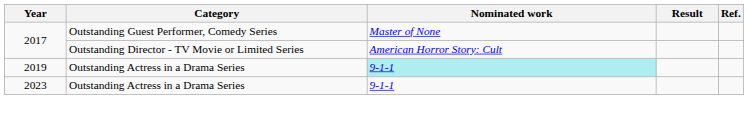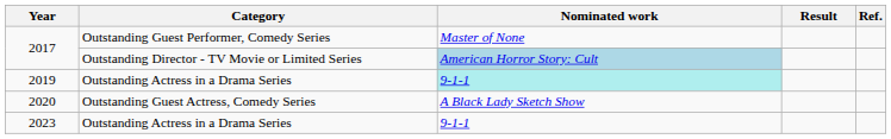 <table class=wikitable>
 <tr>
 <th scope="col" style="width:5em;">Year</th>
 <th scope="col" style="width:26em;">Category</th>
 <th scope="col" style="width:25em;">Nominated work</th>
 <th scope="col" style="width:5em;">Result</th>
 <th>Ref.</th>
 </tr>
 <tr>
 <td style="text-align:center;", rowspan=2>2017</td>
 <td>Outstanding Guest Performer, Comedy Series</td>
 <td><em><a href='#'>Master of None</a></em></td>
 <td></td>
 <td></td>
 </tr>
 <tr>
 <td>Outstanding Director - TV Movie or Limited Series</td>
-<td><em><a href='#'>American Horror Story: Cult</a></em></td>
+<td style="background: lightblue;"><em><a href='#'>American Horror Story: Cult</a></em></td>
 <td></td>
 <td></td>
 </tr>
 <tr>
 <td style="text-align:center;">2019</td>
 <td>Outstanding Actress in a Drama Series</td>
 <td style="background: paleturquoise;"><em><a href='#'>9-1-1</a></em></td>
 <td></td>
 <td></td>
 </tr>
 <tr>
+<td style="text-align:center;">2020</td>
+<td>Outstanding Guest Actress, Comedy Series</td>
+<td><em><a href='#'>A Black Lady Sketch Show</a></em></td>
+<td></td>
+<td></td>
+</tr>
+<tr>
 <td style="text-align:center;">2023</td>
 <td>Outstanding Actress in a Drama Series</td>
 <td><em><a href='#'>9-1-1</a></em></td>
 <td></td>
 <td></td>
 </tr>
 </table>
